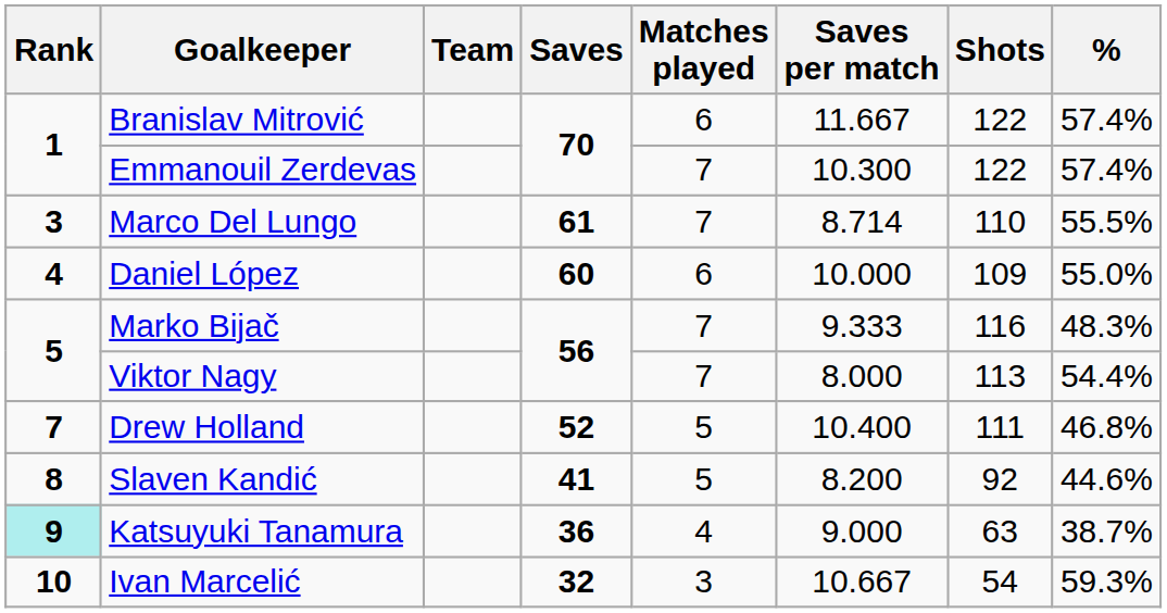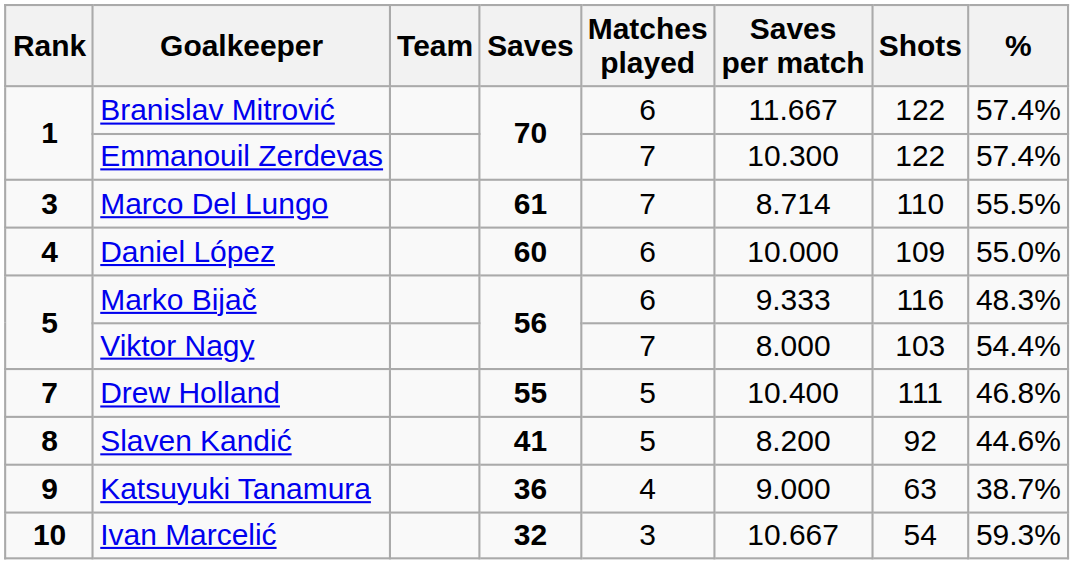 <table class="wikitable sortable" style="text-align: center; font-size: 90%; margin-left: 1em;">
 <tr>
 <th>Rank</th>
 <th>Goalkeeper</th>
 <th>Team</th>
 <th>Saves</th>
 <th>Matches<br>played</th>
 <th>Saves<br>per match</th>
 <th>Shots</th>
 <th>%</th>
 </tr>
 <tr>
 <td rowspan="2"><strong>1</strong></td>
 <td style="text-align: left;" data-sort-value="Mitrović, Branislav"><a href='#'>Branislav Mitrović</a></td>
 <td style="text-align: left;"></td>
 <td rowspan="2"><strong>70</strong></td>
 <td>6</td>
 <td>11.667</td>
 <td>122</td>
 <td>57.4%</td>
 </tr>
 <tr>
 <td style="text-align: left;" data-sort-value="Zerdevas, Emmanouil"><a href='#'>Emmanouil Zerdevas</a></td>
 <td style="text-align: left;"></td>
 <td>7</td>
 <td>10.300</td>
 <td>122</td>
 <td>57.4%</td>
 </tr>
 <tr>
 <td><strong>3</strong></td>
 <td style="text-align: left;" data-sort-value="Del Lungo, Marco"><a href='#'>Marco Del Lungo</a></td>
 <td style="text-align: left;"></td>
 <td><strong>61</strong></td>
 <td>7</td>
 <td>8.714</td>
 <td>110</td>
 <td>55.5%</td>
 </tr>
 <tr>
 <td><strong>4</strong></td>
 <td style="text-align: left;" data-sort-value="López, Daniel"><a href='#'>Daniel López</a></td>
 <td style="text-align: left;"></td>
 <td><strong>60</strong></td>
 <td>6</td>
 <td>10.000</td>
 <td>109</td>
 <td>55.0%</td>
 </tr>
 <tr>
 <td rowspan="2"><strong>5</strong></td>
 <td style="text-align: left;" data-sort-value="Bijač, Marko"><a href='#'>Marko Bijač</a></td>
 <td style="text-align: left;"></td>
 <td rowspan="2"><strong>56</strong></td>
-<td>7</td>
+<td>6</td>
 <td>9.333</td>
 <td>116</td>
 <td>48.3%</td>
 </tr>
 <tr>
 <td style="text-align: left;" data-sort-value="Nagy, Viktor"><a href='#'>Viktor Nagy</a></td>
 <td style="text-align: left;"></td>
 <td>7</td>
 <td>8.000</td>
-<td>113</td>
+<td>103</td>
 <td>54.4%</td>
 </tr>
 <tr>
 <td><strong>7</strong></td>
 <td style="text-align: left;" data-sort-value="Holland, Drew"><a href='#'>Drew Holland</a></td>
 <td style="text-align: left;"></td>
-<td><strong>52</strong></td>
+<td><strong>55</strong></td>
 <td>5</td>
 <td>10.400</td>
 <td>111</td>
 <td>46.8%</td>
 </tr>
 <tr>
 <td><strong>8</strong></td>
 <td style="text-align: left;" data-sort-value="Kandić, Slaven"><a href='#'>Slaven Kandić</a></td>
 <td style="text-align: left;"></td>
 <td><strong>41</strong></td>
 <td>5</td>
 <td>8.200</td>
 <td>92</td>
 <td>44.6%</td>
 </tr>
 <tr>
-<td style="background: paleturquoise;"><strong>9</strong></td>
+<td><strong>9</strong></td>
 <td style="text-align: left;" data-sort-value="Tanamura, Katsuyuki"><a href='#'>Katsuyuki Tanamura</a></td>
 <td style="text-align: left;"></td>
 <td><strong>36</strong></td>
 <td>4</td>
 <td>9.000</td>
 <td>63</td>
 <td>38.7%</td>
 </tr>
 <tr>
 <td><strong>10</strong></td>
 <td style="text-align: left;" data-sort-value="Marcelić, Ivan"><a href='#'>Ivan Marcelić</a></td>
 <td style="text-align: left;"></td>
 <td><strong>32</strong></td>
 <td>3</td>
 <td>10.667</td>
 <td>54</td>
 <td>59.3%</td>
 </tr>
 </table>
